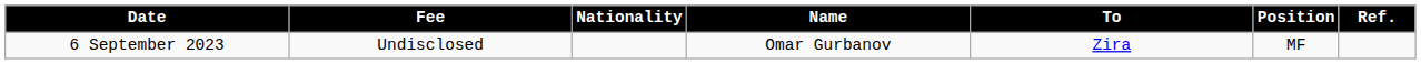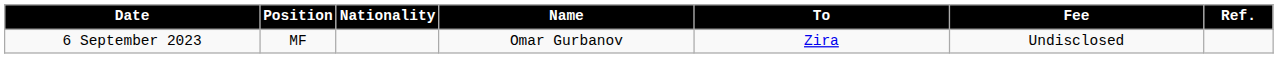 <table class="wikitable"  style="text-align:center; font-size:90%; ">
 <tr>
 <th style="background:#000000; color:#fff; width:200px;">Date</th>
-<th style="background:#000000; color:#fff; width:200px;">Fee</th>
+<th style="background:#000000; color:#fff; width:50px;">Position</th>
 <th style="background:#000000; color:#fff; width:50px;">Nationality</th>
 <th style="background:#000000; color:#fff; width:200px;">Name</th>
 <th style="background:#000000; color:#fff; width:200px;">To</th>
-<th style="background:#000000; color:#fff; width:50px;">Position</th>
+<th style="background:#000000; color:#fff; width:200px;">Fee</th>
 <th style="background:#000000; color:#fff; width:50px;">Ref.</th>
 </tr>
 <tr>
 <td>6 September 2023</td>
-<td>Undisclosed</td>
+<td>MF</td>
 <td></td>
 <td>Omar Gurbanov</td>
 <td><a href='#'>Zira</a></td>
-<td>MF</td>
+<td>Undisclosed</td>
 <td></td>
 </tr>
 </table>
